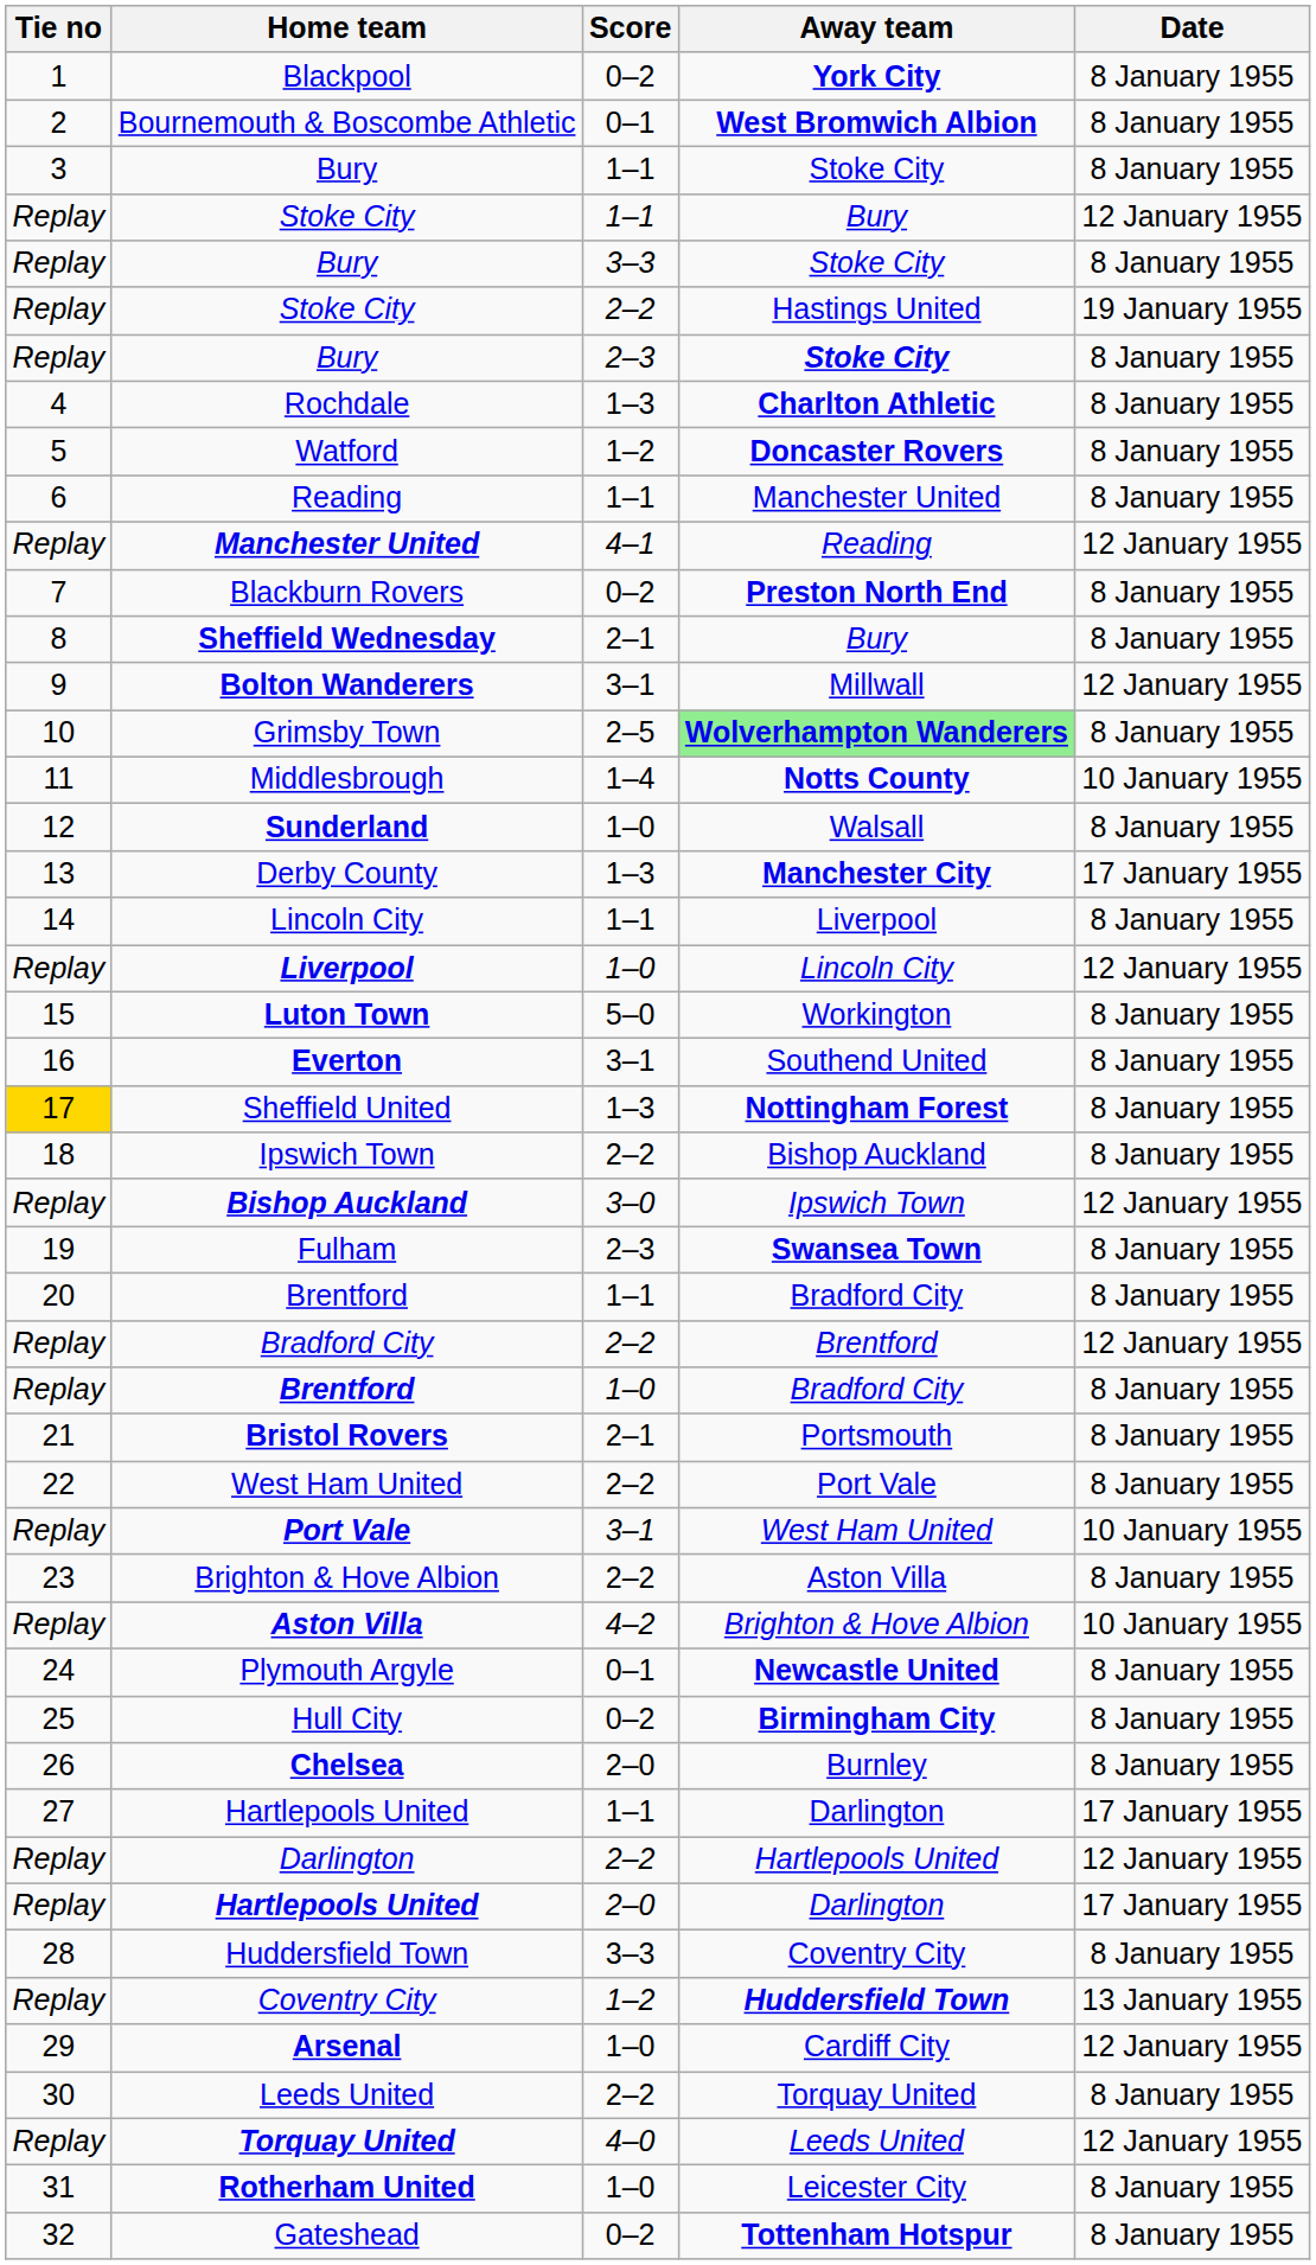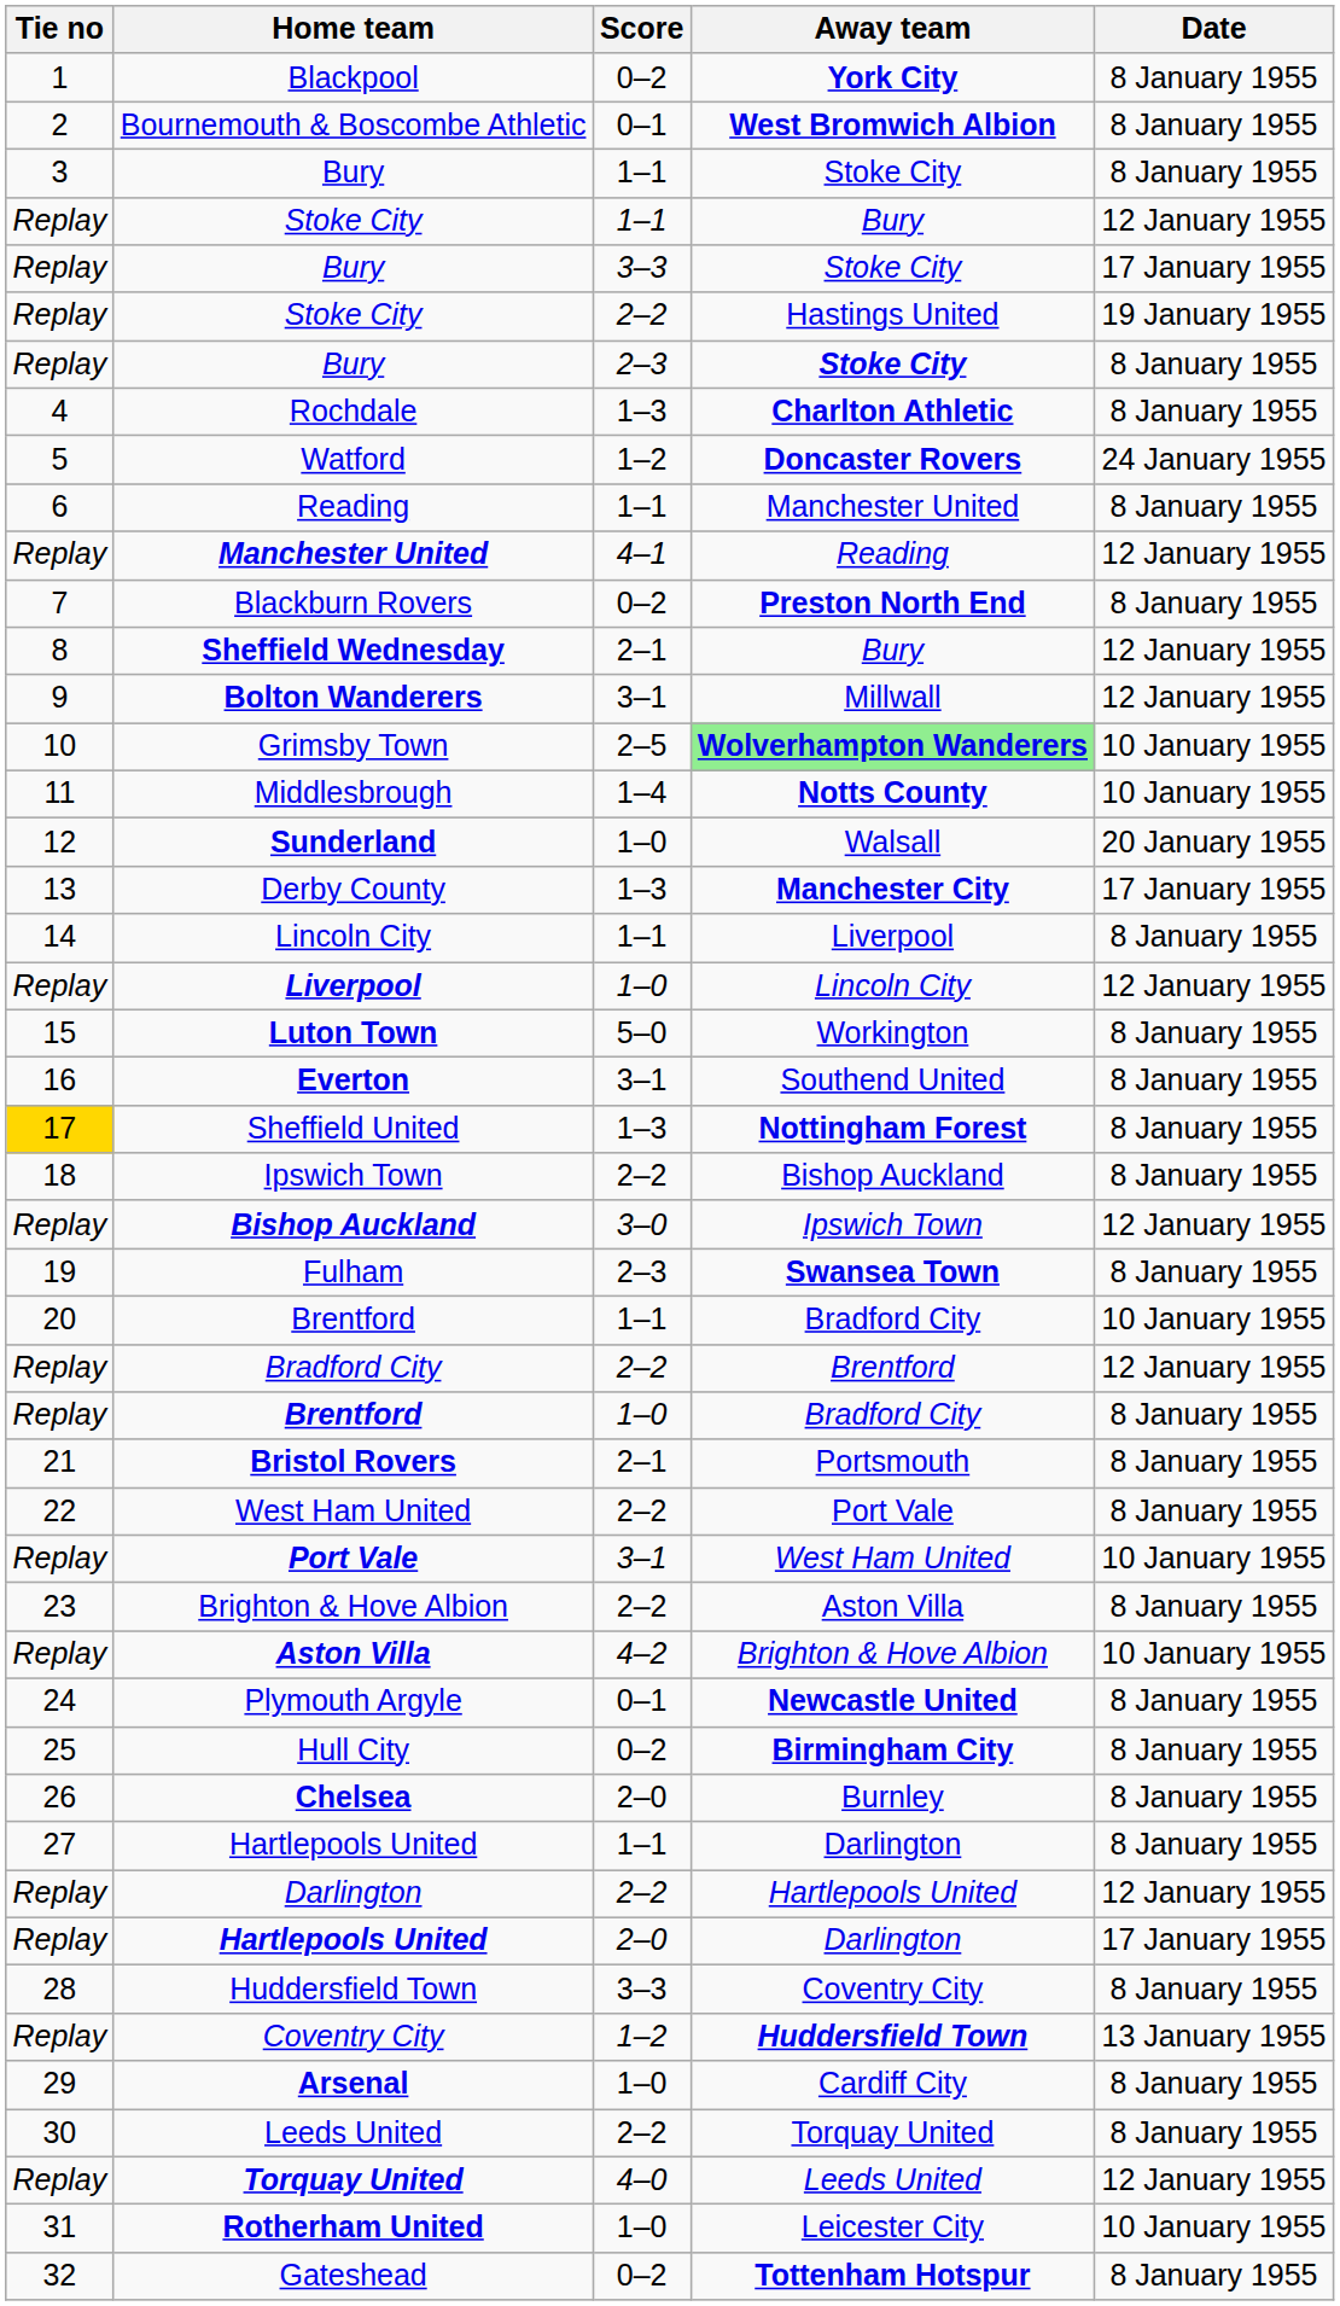 <table class="wikitable" style="text-align: center">
 <tr>
 <th>Tie no</th>
 <th>Home team</th>
 <th>Score</th>
 <th>Away team</th>
 <th>Date</th>
 </tr>
 <tr>
 <td>1</td>
 <td><a href='#'>Blackpool</a></td>
 <td>0–2</td>
 <td><strong><a href='#'>York City</a></strong></td>
 <td>8 January 1955</td>
 </tr>
 <tr>
 <td>2</td>
 <td><a href='#'>Bournemouth & Boscombe Athletic</a></td>
 <td>0–1</td>
 <td><strong><a href='#'>West Bromwich Albion</a></strong></td>
 <td>8 January 1955</td>
 </tr>
 <tr>
 <td>3</td>
 <td><a href='#'>Bury</a></td>
 <td>1–1</td>
 <td><a href='#'>Stoke City</a></td>
 <td>8 January 1955</td>
 </tr>
 <tr>
 <td><em>Replay</em></td>
 <td><em><a href='#'>Stoke City</a></em></td>
 <td><em>1–1</em></td>
 <td><em><a href='#'>Bury</a></em></td>
 <td>12 January 1955</td>
 </tr>
 <tr>
 <td><em>Replay</em></td>
 <td><em><a href='#'>Bury</a></em></td>
 <td><em>3–3</em></td>
 <td><em><a href='#'>Stoke City</a></em></td>
-<td>8 January 1955</td>
+<td>17 January 1955</td>
 </tr>
 <tr>
 <td><em>Replay</em></td>
 <td><em><a href='#'>Stoke City</a></em></td>
 <td><em>2–2</em></td>
 <td><a href='#'>Hastings United</a></td>
 <td>19 January 1955</td>
 </tr>
 <tr>
 <td><em>Replay</em></td>
 <td><em><a href='#'>Bury</a></em></td>
 <td><em>2–3</em></td>
 <td><strong><em><a href='#'>Stoke City</a></em></strong></td>
 <td>8 January 1955</td>
 </tr>
 <tr>
 <td>4</td>
 <td><a href='#'>Rochdale</a></td>
 <td>1–3</td>
 <td><strong><a href='#'>Charlton Athletic</a></strong></td>
 <td>8 January 1955</td>
 </tr>
 <tr>
 <td>5</td>
 <td><a href='#'>Watford</a></td>
 <td>1–2</td>
 <td><strong><a href='#'>Doncaster Rovers</a></strong></td>
-<td>8 January 1955</td>
+<td>24 January 1955</td>
 </tr>
 <tr>
 <td>6</td>
 <td><a href='#'>Reading</a></td>
 <td>1–1</td>
 <td><a href='#'>Manchester United</a></td>
 <td>8 January 1955</td>
 </tr>
 <tr>
 <td><em>Replay</em></td>
 <td><strong><em><a href='#'>Manchester United</a></em></strong></td>
 <td><em>4–1</em></td>
 <td><em><a href='#'>Reading</a></em></td>
 <td>12 January 1955</td>
 </tr>
 <tr>
 <td>7</td>
 <td><a href='#'>Blackburn Rovers</a></td>
 <td>0–2</td>
 <td><strong><a href='#'>Preston North End</a></strong></td>
 <td>8 January 1955</td>
 </tr>
 <tr>
 <td>8</td>
 <td><strong><a href='#'>Sheffield Wednesday</a></strong></td>
 <td>2–1</td>
 <td><em><a href='#'>Bury</a></em></td>
-<td>8 January 1955</td>
+<td>12 January 1955</td>
 </tr>
 <tr>
 <td>9</td>
 <td><strong><a href='#'>Bolton Wanderers</a></strong></td>
 <td>3–1</td>
 <td><a href='#'>Millwall</a></td>
 <td>12 January 1955</td>
 </tr>
 <tr>
 <td>10</td>
 <td><a href='#'>Grimsby Town</a></td>
 <td>2–5</td>
 <td style="background: lightgreen;"><strong><a href='#'>Wolverhampton Wanderers</a></strong></td>
-<td>8 January 1955</td>
+<td>10 January 1955</td>
 </tr>
 <tr>
 <td>11</td>
 <td><a href='#'>Middlesbrough</a></td>
 <td>1–4</td>
 <td><strong><a href='#'>Notts County</a></strong></td>
 <td>10 January 1955</td>
 </tr>
 <tr>
 <td>12</td>
 <td><strong><a href='#'>Sunderland</a></strong></td>
 <td>1–0</td>
 <td><a href='#'>Walsall</a></td>
-<td>8 January 1955</td>
+<td>20 January 1955</td>
 </tr>
 <tr>
 <td>13</td>
 <td><a href='#'>Derby County</a></td>
 <td>1–3</td>
 <td><strong><a href='#'>Manchester City</a></strong></td>
 <td>17 January 1955</td>
 </tr>
 <tr>
 <td>14</td>
 <td><a href='#'>Lincoln City</a></td>
 <td>1–1</td>
 <td><a href='#'>Liverpool</a></td>
 <td>8 January 1955</td>
 </tr>
 <tr>
 <td><em>Replay</em></td>
 <td><strong><em><a href='#'>Liverpool</a></em></strong></td>
 <td><em>1–0</em></td>
 <td><em><a href='#'>Lincoln City</a></em></td>
 <td>12 January 1955</td>
 </tr>
 <tr>
 <td>15</td>
 <td><strong><a href='#'>Luton Town</a></strong></td>
 <td>5–0</td>
 <td><a href='#'>Workington</a></td>
 <td>8 January 1955</td>
 </tr>
 <tr>
 <td>16</td>
 <td><strong><a href='#'>Everton</a></strong></td>
 <td>3–1</td>
 <td><a href='#'>Southend United</a></td>
 <td>8 January 1955</td>
 </tr>
 <tr>
 <td style="background: gold;">17</td>
 <td><a href='#'>Sheffield United</a></td>
 <td>1–3</td>
 <td><strong><a href='#'>Nottingham Forest</a></strong></td>
 <td>8 January 1955</td>
 </tr>
 <tr>
 <td>18</td>
 <td><a href='#'>Ipswich Town</a></td>
 <td>2–2</td>
 <td><a href='#'>Bishop Auckland</a></td>
 <td>8 January 1955</td>
 </tr>
 <tr>
 <td><em>Replay</em></td>
 <td><strong><em><a href='#'>Bishop Auckland</a></em></strong></td>
 <td><em>3–0</em></td>
 <td><em><a href='#'>Ipswich Town</a></em></td>
 <td>12 January 1955</td>
 </tr>
 <tr>
 <td>19</td>
 <td><a href='#'>Fulham</a></td>
 <td>2–3</td>
 <td><strong><a href='#'>Swansea Town</a></strong></td>
 <td>8 January 1955</td>
 </tr>
 <tr>
 <td>20</td>
 <td><a href='#'>Brentford</a></td>
 <td>1–1</td>
 <td><a href='#'>Bradford City</a></td>
-<td>8 January 1955</td>
+<td>10 January 1955</td>
 </tr>
 <tr>
 <td><em>Replay</em></td>
 <td><em><a href='#'>Bradford City</a></em></td>
 <td><em>2–2</em></td>
 <td><em><a href='#'>Brentford</a></em></td>
 <td>12 January 1955</td>
 </tr>
 <tr>
 <td><em>Replay</em></td>
 <td><strong><em><a href='#'>Brentford</a></em></strong></td>
 <td><em>1–0</em></td>
 <td><em><a href='#'>Bradford City</a></em></td>
 <td>8 January 1955</td>
 </tr>
 <tr>
 <td>21</td>
 <td><strong><a href='#'>Bristol Rovers</a></strong></td>
 <td>2–1</td>
 <td><a href='#'>Portsmouth</a></td>
 <td>8 January 1955</td>
 </tr>
 <tr>
 <td>22</td>
 <td><a href='#'>West Ham United</a></td>
 <td>2–2</td>
 <td><a href='#'>Port Vale</a></td>
 <td>8 January 1955</td>
 </tr>
 <tr>
 <td><em>Replay</em></td>
 <td><strong><em><a href='#'>Port Vale</a></em></strong></td>
 <td><em>3–1</em></td>
 <td><em><a href='#'>West Ham United</a></em></td>
 <td>10 January 1955</td>
 </tr>
 <tr>
 <td>23</td>
 <td><a href='#'>Brighton & Hove Albion</a></td>
 <td>2–2</td>
 <td><a href='#'>Aston Villa</a></td>
 <td>8 January 1955</td>
 </tr>
 <tr>
 <td><em>Replay</em></td>
 <td><strong><em><a href='#'>Aston Villa</a></em></strong></td>
 <td><em>4–2</em></td>
 <td><em><a href='#'>Brighton & Hove Albion</a></em></td>
 <td>10 January 1955</td>
 </tr>
 <tr>
 <td>24</td>
 <td><a href='#'>Plymouth Argyle</a></td>
 <td>0–1</td>
 <td><strong><a href='#'>Newcastle United</a></strong></td>
 <td>8 January 1955</td>
 </tr>
 <tr>
 <td>25</td>
 <td><a href='#'>Hull City</a></td>
 <td>0–2</td>
 <td><strong><a href='#'>Birmingham City</a></strong></td>
 <td>8 January 1955</td>
 </tr>
 <tr>
 <td>26</td>
 <td><strong><a href='#'>Chelsea</a></strong></td>
 <td>2–0</td>
 <td><a href='#'>Burnley</a></td>
 <td>8 January 1955</td>
 </tr>
 <tr>
 <td>27</td>
 <td><a href='#'>Hartlepools United</a></td>
 <td>1–1</td>
 <td><a href='#'>Darlington</a></td>
-<td>17 January 1955</td>
+<td>8 January 1955</td>
 </tr>
 <tr>
 <td><em>Replay</em></td>
 <td><em><a href='#'>Darlington</a></em></td>
 <td><em>2–2</em></td>
 <td><em><a href='#'>Hartlepools United</a></em></td>
 <td>12 January 1955</td>
 </tr>
 <tr>
 <td><em>Replay</em></td>
 <td><strong><em><a href='#'>Hartlepools United</a></em></strong></td>
 <td><em>2–0</em></td>
 <td><em><a href='#'>Darlington</a></em></td>
 <td>17 January 1955</td>
 </tr>
 <tr>
 <td>28</td>
 <td><a href='#'>Huddersfield Town</a></td>
 <td>3–3</td>
 <td><a href='#'>Coventry City</a></td>
 <td>8 January 1955</td>
 </tr>
 <tr>
 <td><em>Replay</em></td>
 <td><em><a href='#'>Coventry City</a></em></td>
 <td><em>1–2</em></td>
 <td><strong><em><a href='#'>Huddersfield Town</a></em></strong></td>
 <td>13 January 1955</td>
 </tr>
 <tr>
 <td>29</td>
 <td><strong><a href='#'>Arsenal</a></strong></td>
 <td>1–0</td>
 <td><a href='#'>Cardiff City</a></td>
-<td>12 January 1955</td>
+<td>8 January 1955</td>
 </tr>
 <tr>
 <td>30</td>
 <td><a href='#'>Leeds United</a></td>
 <td>2–2</td>
 <td><a href='#'>Torquay United</a></td>
 <td>8 January 1955</td>
 </tr>
 <tr>
 <td><em>Replay</em></td>
 <td><strong><em><a href='#'>Torquay United</a></em></strong></td>
 <td><em>4–0</em></td>
 <td><em><a href='#'>Leeds United</a></em></td>
 <td>12 January 1955</td>
 </tr>
 <tr>
 <td>31</td>
 <td><strong><a href='#'>Rotherham United</a></strong></td>
 <td>1–0</td>
 <td><a href='#'>Leicester City</a></td>
-<td>8 January 1955</td>
+<td>10 January 1955</td>
 </tr>
 <tr>
 <td>32</td>
 <td><a href='#'>Gateshead</a></td>
 <td>0–2</td>
 <td><strong><a href='#'>Tottenham Hotspur</a></strong></td>
 <td>8 January 1955</td>
 </tr>
 </table>
